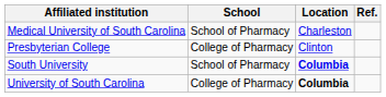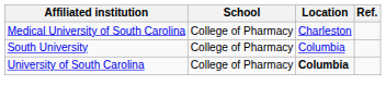 <table class="wikitable sortable">
 <tr>
 <th>Affiliated institution</th>
 <th>School</th>
 <th>Location</th>
 <th>Ref.</th>
 </tr>
 <tr>
 <td><a href='#'>Medical University of South Carolina</a></td>
-<td>School of Pharmacy</td>
+<td>College of Pharmacy</td>
 <td><a href='#'>Charleston</a></td>
 <td></td>
 </tr>
 <tr>
-<td><a href='#'>Presbyterian College</a></td>
+<td><a href='#'>South University</a></td>
 <td>College of Pharmacy</td>
-<td><a href='#'>Clinton</a></td>
-<td></td>
-</tr>
-<tr>
-<td><a href='#'>South University</a></td>
-<td>School of Pharmacy</td>
-<td><strong><a href='#'>Columbia</a></strong></td>
+<td><a href='#'>Columbia</a></td>
 <td></td>
 </tr>
 <tr>
 <td><a href='#'>University of South Carolina</a></td>
 <td>College of Pharmacy</td>
 <td><strong>Columbia</strong></td>
 <td></td>
 </tr>
 </table>
